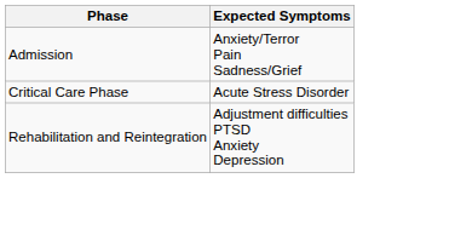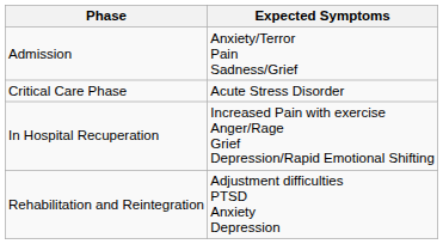 <table class="wikitable">
 <tr>
 <th>Phase</th>
 <th>Expected Symptoms</th>
 </tr>
 <tr>
 <td>Admission</td>
 <td>Anxiety/Terror<br>Pain<br>Sadness/Grief</td>
 </tr>
 <tr>
 <td>Critical Care Phase</td>
 <td>Acute Stress Disorder</td>
 </tr>
 <tr>
+<td>In Hospital Recuperation</td>
+<td>Increased Pain with exercise<br>Anger/Rage<br>Grief<br>Depression/Rapid Emotional Shifting</td>
+</tr>
+<tr>
 <td>Rehabilitation and Reintegration</td>
 <td>Adjustment difficulties<br>PTSD<br>Anxiety<br>Depression</td>
 </tr>
 </table>
